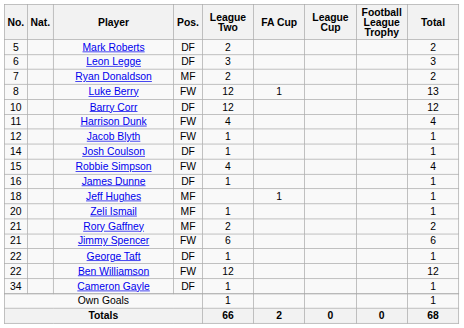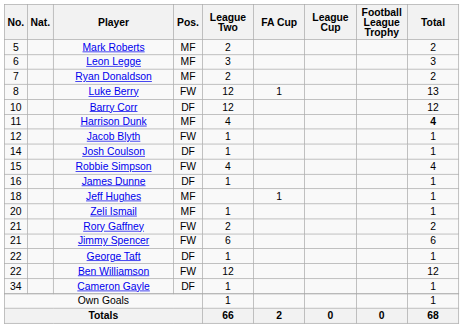 <table class="wikitable sortable alternance" style="font-size:90%; text-align:center; line-height:14px; width:50%;">
 <tr>
 <th width=10>No.</th>
 <th width=10>Nat.</th>
 <th scope="col" style="width:150px;">Player</th>
 <th width=10>Pos.</th>
 <th width=60>League Two</th>
 <th width=60>FA Cup</th>
 <th width=60>League Cup</th>
 <th width=60>Football League Trophy</th>
 <th width=60>Total</th>
 </tr>
 <tr>
 <td>5</td>
 <td></td>
 <td><a href='#'>Mark Roberts</a></td>
-<td>DF</td>
+<td>MF</td>
 <td>2</td>
 <td></td>
 <td></td>
 <td></td>
 <td>2</td>
 </tr>
 <tr>
 <td>6</td>
 <td></td>
 <td><a href='#'>Leon Legge</a></td>
-<td>DF</td>
+<td>MF</td>
 <td>3</td>
 <td></td>
 <td></td>
 <td></td>
 <td>3</td>
 </tr>
 <tr>
 <td>7</td>
 <td></td>
 <td><a href='#'>Ryan Donaldson</a></td>
 <td>MF</td>
 <td>2</td>
 <td></td>
 <td></td>
 <td></td>
 <td>2</td>
 </tr>
 <tr>
 <td>8</td>
 <td></td>
 <td><a href='#'>Luke Berry</a></td>
 <td>FW</td>
 <td>12</td>
 <td>1</td>
 <td></td>
 <td></td>
 <td>13</td>
 </tr>
 <tr>
 <td>10</td>
 <td></td>
 <td><a href='#'>Barry Corr</a></td>
 <td>DF</td>
 <td>12</td>
 <td></td>
 <td></td>
 <td></td>
 <td>12</td>
 </tr>
 <tr>
 <td>11</td>
 <td></td>
 <td><a href='#'>Harrison Dunk</a></td>
-<td>FW</td>
+<td>MF</td>
 <td>4</td>
 <td></td>
 <td></td>
 <td></td>
-<td>4</td>
+<td><strong>4</strong></td>
 </tr>
 <tr>
 <td>12</td>
 <td></td>
 <td><a href='#'>Jacob Blyth</a></td>
 <td>FW</td>
 <td>1</td>
 <td></td>
 <td></td>
 <td></td>
 <td>1</td>
 </tr>
 <tr>
 <td>14</td>
 <td></td>
 <td><a href='#'>Josh Coulson</a></td>
 <td>DF</td>
 <td>1</td>
 <td></td>
 <td></td>
 <td></td>
 <td>1</td>
 </tr>
 <tr>
 <td>15</td>
 <td></td>
 <td><a href='#'>Robbie Simpson</a></td>
 <td>FW</td>
 <td>4</td>
 <td></td>
 <td></td>
 <td></td>
 <td>4</td>
 </tr>
 <tr>
 <td>16</td>
 <td></td>
 <td><a href='#'>James Dunne</a></td>
 <td>DF</td>
 <td>1</td>
 <td></td>
 <td></td>
 <td></td>
 <td>1</td>
 </tr>
 <tr>
 <td>18</td>
 <td></td>
 <td><a href='#'>Jeff Hughes</a></td>
 <td>MF</td>
 <td></td>
 <td>1</td>
 <td></td>
 <td></td>
 <td>1</td>
 </tr>
 <tr>
 <td>20</td>
 <td></td>
 <td><a href='#'>Zeli Ismail</a></td>
 <td>MF</td>
 <td>1</td>
 <td></td>
 <td></td>
 <td></td>
 <td>1</td>
 </tr>
 <tr>
 <td>21</td>
 <td></td>
 <td><a href='#'>Rory Gaffney</a></td>
-<td>MF</td>
+<td>FW</td>
 <td>2</td>
 <td></td>
 <td></td>
 <td></td>
 <td>2</td>
 </tr>
 <tr>
 <td>21</td>
 <td></td>
 <td><a href='#'>Jimmy Spencer</a></td>
 <td>FW</td>
 <td>6</td>
 <td></td>
 <td></td>
 <td></td>
 <td>6</td>
 </tr>
 <tr>
 <td>22</td>
 <td></td>
 <td><a href='#'>George Taft</a></td>
 <td>DF</td>
 <td>1</td>
 <td></td>
 <td></td>
 <td></td>
 <td>1</td>
 </tr>
 <tr>
 <td>22</td>
 <td></td>
 <td><a href='#'>Ben Williamson</a></td>
 <td>FW</td>
 <td>12</td>
 <td></td>
 <td></td>
 <td></td>
 <td>12</td>
 </tr>
 <tr>
 <td>34</td>
 <td></td>
 <td><a href='#'>Cameron Gayle</a></td>
 <td>DF</td>
 <td>1</td>
 <td></td>
 <td></td>
 <td></td>
 <td>1</td>
 </tr>
 <tr>
 </tr>
 <tr class="sortbottom">
 <td colspan="4">Own Goals</td>
 <td>1</td>
 <td></td>
 <td></td>
 <td></td>
 <td>1</td>
 </tr>
 <tr class="sortbottom">
 <th colspan="4">Totals</th>
 <th>66</th>
 <th>2</th>
 <th>0</th>
 <th>0</th>
 <th>68</th>
 </tr>
 </table>
